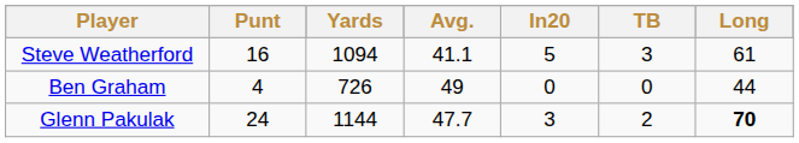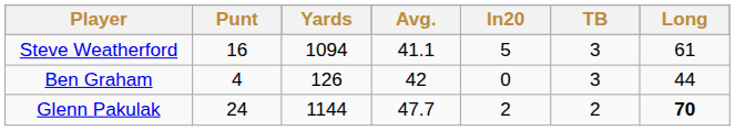 <table class="wikitable">
 <tr style="background:black; color:#BB8C3C">
 <th bgcolor="#DDDDFF" width="23%">Player</th>
 <th bgcolor="#DDDDFF" width="11%">Punt</th>
 <th bgcolor="#DDDDFF" width="11%">Yards</th>
 <th bgcolor="#DDDDFF" width="11%">Avg.</th>
 <th bgcolor="#DDDDFF" width="11%">In20</th>
 <th bgcolor="#DDDDFF" width="11%">TB</th>
 <th bgcolor="#DDDDFF" width="11%">Long</th>
 </tr>
 <tr align="center">
 <td><a href='#'>Steve Weatherford</a></td>
 <td>16</td>
 <td>1094</td>
 <td>41.1</td>
 <td>5</td>
 <td>3</td>
 <td>61</td>
 </tr>
 <tr align="center">
 <td><a href='#'>Ben Graham</a></td>
 <td>4</td>
-<td>726</td>
-<td>49</td>
+<td>126</td>
+<td>42</td>
 <td>0</td>
-<td>0</td>
+<td>3</td>
 <td>44</td>
 </tr>
 <tr align="center">
 <td><a href='#'>Glenn Pakulak</a></td>
 <td>24</td>
 <td>1144</td>
 <td>47.7</td>
-<td>3</td>
+<td>2</td>
 <td>2</td>
 <td><strong>70</strong></td>
 </tr>
 </table>
